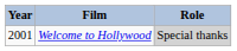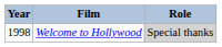 <table class="wikitable" style="font-size:95%;">
 <tr>
 <th style="background:#B0C4DE;">Year</th>
 <th style="background:#B0C4DE;">Film</th>
 <th style="background:#B0C4DE;">Role</th>
 </tr>
 <tr>
-<td>2001</td>
+<td>1998</td>
 <td><em><a href='#'>Welcome to Hollywood</a></em></td>
 <td style="background: lightgrey;">Special thanks</td>
 </tr>
 </table>
